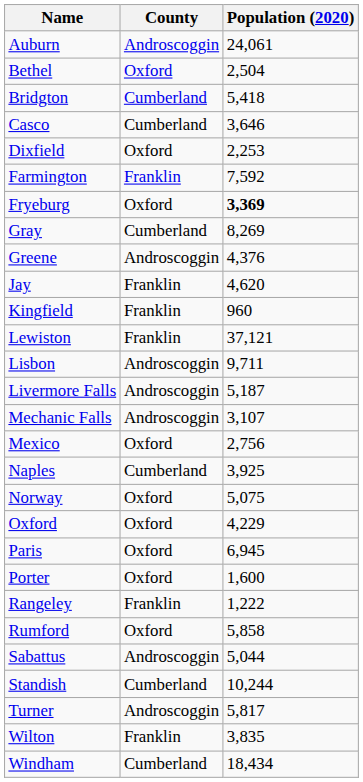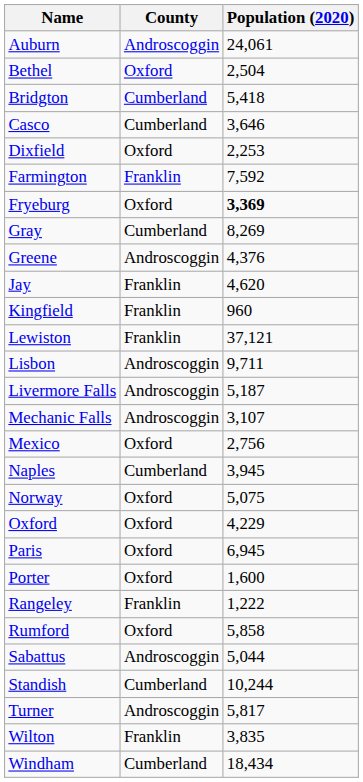 <table class="wikitable sortable">
 <tr>
 <th>Name</th>
 <th>County</th>
 <th>Population (<a href='#'>2020</a>)</th>
 </tr>
 <tr>
 <td><a href='#'>Auburn</a></td>
 <td><a href='#'>Androscoggin</a></td>
 <td>24,061</td>
 </tr>
 <tr>
 <td><a href='#'>Bethel</a></td>
 <td><a href='#'>Oxford</a></td>
 <td>2,504</td>
 </tr>
 <tr>
 <td><a href='#'>Bridgton</a></td>
 <td><a href='#'>Cumberland</a></td>
 <td>5,418</td>
 </tr>
 <tr>
 <td><a href='#'>Casco</a></td>
 <td>Cumberland</td>
 <td>3,646</td>
 </tr>
 <tr>
 <td><a href='#'>Dixfield</a></td>
 <td>Oxford</td>
 <td>2,253</td>
 </tr>
 <tr>
 <td><a href='#'>Farmington</a></td>
 <td><a href='#'>Franklin</a></td>
 <td>7,592</td>
 </tr>
 <tr>
 <td><a href='#'>Fryeburg</a></td>
 <td>Oxford</td>
 <td><strong>3,369</strong></td>
 </tr>
 <tr>
 <td><a href='#'>Gray</a></td>
 <td>Cumberland</td>
 <td>8,269</td>
 </tr>
 <tr>
 <td><a href='#'>Greene</a></td>
 <td>Androscoggin</td>
 <td>4,376</td>
 </tr>
 <tr>
 <td><a href='#'>Jay</a></td>
 <td>Franklin</td>
 <td>4,620</td>
 </tr>
 <tr>
 <td><a href='#'>Kingfield</a></td>
 <td>Franklin</td>
 <td>960</td>
 </tr>
 <tr>
 <td><a href='#'>Lewiston</a></td>
 <td>Franklin</td>
 <td>37,121</td>
 </tr>
 <tr>
 <td><a href='#'>Lisbon</a></td>
 <td>Androscoggin</td>
 <td>9,711</td>
 </tr>
 <tr>
 <td><a href='#'>Livermore Falls</a></td>
 <td>Androscoggin</td>
 <td>5,187</td>
 </tr>
 <tr>
 <td><a href='#'>Mechanic Falls</a></td>
 <td>Androscoggin</td>
 <td>3,107</td>
 </tr>
 <tr>
 <td><a href='#'>Mexico</a></td>
 <td>Oxford</td>
 <td>2,756</td>
 </tr>
 <tr>
 <td><a href='#'>Naples</a></td>
 <td>Cumberland</td>
-<td>3,925</td>
+<td>3,945</td>
 </tr>
 <tr>
 <td><a href='#'>Norway</a></td>
 <td>Oxford</td>
 <td>5,075</td>
 </tr>
 <tr>
 <td><a href='#'>Oxford</a></td>
 <td>Oxford</td>
 <td>4,229</td>
 </tr>
 <tr>
 <td><a href='#'>Paris</a></td>
 <td>Oxford</td>
 <td>6,945</td>
 </tr>
 <tr>
 <td><a href='#'>Porter</a></td>
 <td>Oxford</td>
 <td>1,600</td>
 </tr>
 <tr>
 <td><a href='#'>Rangeley</a></td>
 <td>Franklin</td>
 <td>1,222</td>
 </tr>
 <tr>
 <td><a href='#'>Rumford</a></td>
 <td>Oxford</td>
 <td>5,858</td>
 </tr>
 <tr>
 <td><a href='#'>Sabattus</a></td>
 <td>Androscoggin</td>
 <td>5,044</td>
 </tr>
 <tr>
 <td><a href='#'>Standish</a></td>
 <td>Cumberland</td>
 <td>10,244</td>
 </tr>
 <tr>
 <td><a href='#'>Turner</a></td>
 <td>Androscoggin</td>
 <td>5,817</td>
 </tr>
 <tr>
 <td><a href='#'>Wilton</a></td>
 <td>Franklin</td>
 <td>3,835</td>
 </tr>
 <tr>
 <td><a href='#'>Windham</a></td>
 <td>Cumberland</td>
 <td>18,434</td>
 </tr>
 </table>
